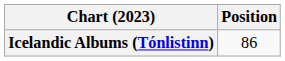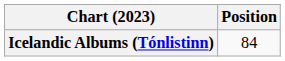 <table class="wikitable plainrowheaders" style="text-align:center;">
 <tr>
 <th scope="col">Chart (2023)</th>
 <th scope="col">Position</th>
 </tr>
 <tr>
 <th scope="row">Icelandic Albums (<a href='#'>Tónlistinn</a>)</th>
-<td>86</td>
+<td>84</td>
 </tr>
 </table>
